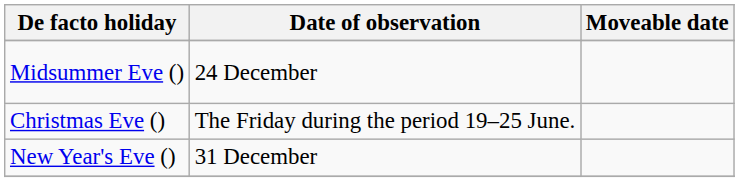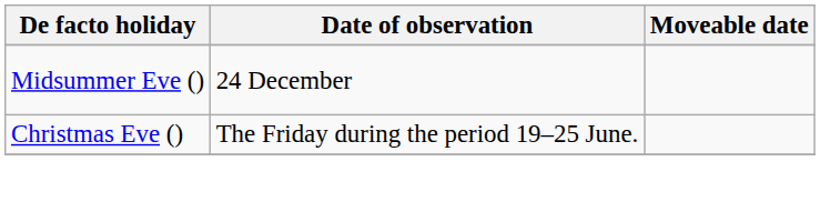 <table class="wikitable">
 <tr>
 <th>De facto holiday</th>
 <th>Date of observation</th>
 <th>Moveable date</th>
 </tr>
 <tr>
 </tr>
 <tr>
 <td><a href='#'>Midsummer Eve</a> ()</td>
 <td>24 December</td>
 <td><br><strong></strong><br></td>
 </tr>
 <tr>
 <td><a href='#'>Christmas Eve</a> ()</td>
 <td>The Friday during the period 19–25 June.</td>
 <td></td>
 </tr>
 <tr>
-<td><a href='#'>New Year's Eve</a> ()</td>
-<td>31 December</td>
-<td></td>
-</tr>
-<tr>
 </tr>
 </table>
